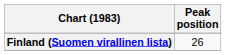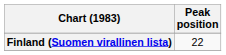 <table class="wikitable sortable plainrowheaders" style="text-align:center">
 <tr>
 <th scope="col">Chart (1983)</th>
 <th scope="col">Peak<br>position</th>
 </tr>
 <tr>
 </tr>
 <tr>
 <th scope="row">Finland (<a href='#'>Suomen virallinen lista</a>)</th>
-<td>26</td>
+<td>22</td>
 </tr>
 <tr>
 </tr>
 <tr>
 </tr>
 <tr>
 </tr>
 <tr>
 </tr>
 <tr>
 </tr>
 <tr>
 </tr>
 <tr>
 </tr>
 <tr>
 </tr>
 </table>
